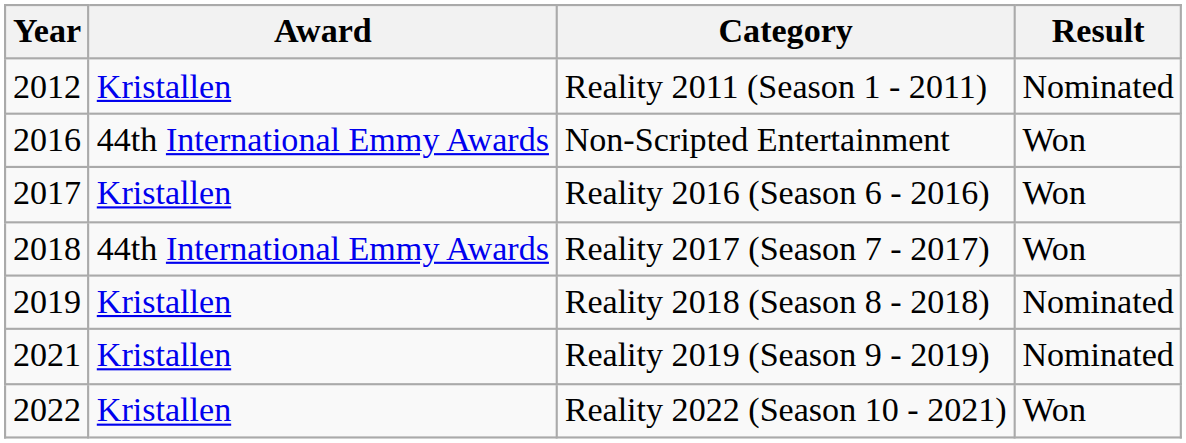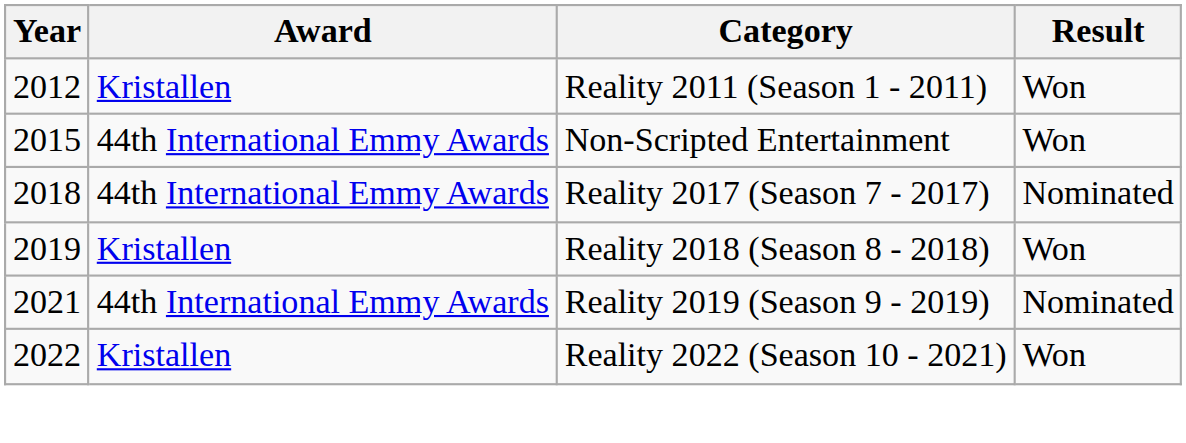 <table class="wikitable">
 <tr>
 <th>Year</th>
 <th>Award</th>
 <th>Category</th>
 <th>Result</th>
 </tr>
 <tr>
 <td>2012</td>
 <td><a href='#'>Kristallen</a></td>
 <td>Reality 2011 (Season 1 - 2011)</td>
-<td>Nominated</td>
-</tr>
-<tr>
-<td>2016</td>
-<td>44th <a href='#'>International Emmy Awards</a></td>
-<td>Non-Scripted Entertainment</td>
 <td>Won</td>
 </tr>
 <tr>
-<td>2017</td>
-<td><a href='#'>Kristallen</a></td>
-<td>Reality 2016 (Season 6 - 2016)</td>
+<td>2015</td>
+<td>44th <a href='#'>International Emmy Awards</a></td>
+<td>Non-Scripted Entertainment</td>
 <td>Won</td>
 </tr>
 <tr>
 <td>2018</td>
 <td>44th <a href='#'>International Emmy Awards</a></td>
 <td>Reality 2017 (Season 7 - 2017)</td>
-<td>Won</td>
+<td>Nominated</td>
 </tr>
 <tr>
 <td>2019</td>
 <td><a href='#'>Kristallen</a></td>
 <td>Reality 2018 (Season 8 - 2018)</td>
-<td>Nominated</td>
+<td>Won</td>
 </tr>
 <tr>
 <td>2021</td>
-<td><a href='#'>Kristallen</a></td>
+<td>44th <a href='#'>International Emmy Awards</a></td>
 <td>Reality 2019 (Season 9 - 2019)</td>
 <td>Nominated</td>
 </tr>
 <tr>
 <td>2022</td>
 <td><a href='#'>Kristallen</a></td>
 <td>Reality 2022 (Season 10 - 2021)</td>
 <td>Won</td>
 </tr>
 </table>
